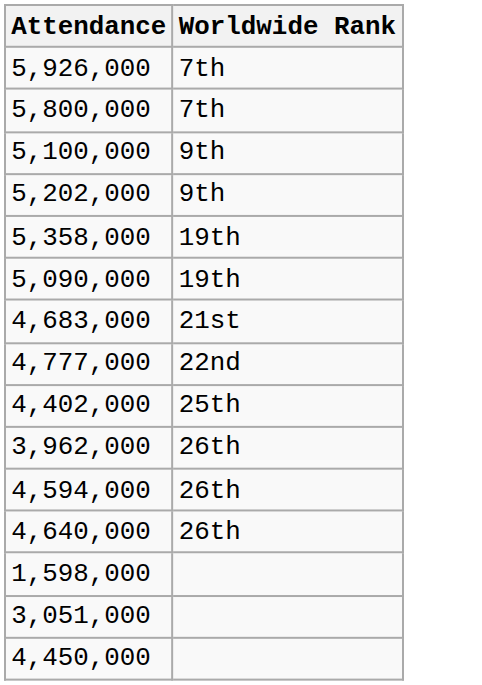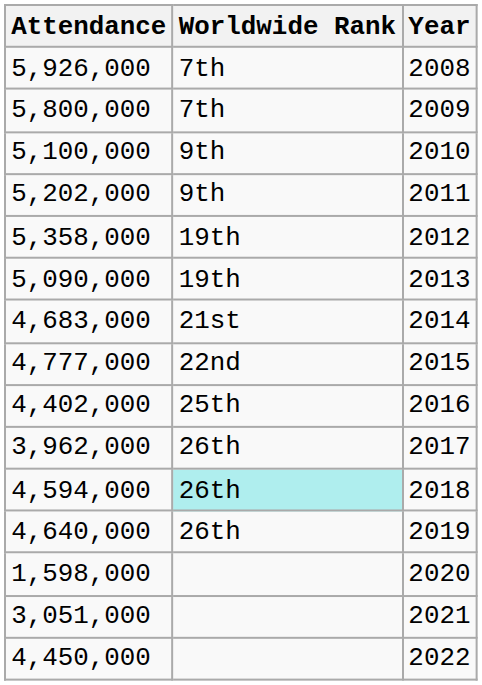 <table class="wikitable sortable">
 <tr>
 <th>Attendance</th>
 <th>Worldwide Rank</th>
+<th>Year</th>
 </tr>
 <tr>
 <td>5,926,000</td>
 <td>7th</td>
+<td>2008</td>
 </tr>
 <tr>
 <td>5,800,000</td>
 <td>7th</td>
+<td>2009</td>
 </tr>
 <tr>
 <td>5,100,000</td>
 <td>9th</td>
+<td>2010</td>
 </tr>
 <tr>
 <td>5,202,000</td>
 <td>9th</td>
+<td>2011</td>
 </tr>
 <tr>
 <td>5,358,000</td>
 <td>19th</td>
+<td>2012</td>
 </tr>
 <tr>
 <td>5,090,000</td>
 <td>19th</td>
+<td>2013</td>
 </tr>
 <tr>
 <td>4,683,000</td>
 <td>21st</td>
+<td>2014</td>
 </tr>
 <tr>
 <td>4,777,000</td>
 <td>22nd</td>
+<td>2015</td>
 </tr>
 <tr>
 <td>4,402,000</td>
 <td>25th</td>
+<td>2016</td>
 </tr>
 <tr>
 <td>3,962,000</td>
 <td>26th</td>
+<td>2017</td>
 </tr>
 <tr>
 <td>4,594,000</td>
-<td>26th</td>
+<td style="background: paleturquoise;">26th</td>
+<td>2018</td>
 </tr>
 <tr>
 <td>4,640,000</td>
 <td>26th</td>
+<td>2019</td>
 </tr>
 <tr>
 <td>1,598,000</td>
 <td></td>
+<td>2020</td>
 </tr>
 <tr>
 <td>3,051,000</td>
 <td></td>
+<td>2021</td>
 </tr>
 <tr>
 <td>4,450,000</td>
 <td></td>
+<td>2022</td>
 </tr>
 </table>
